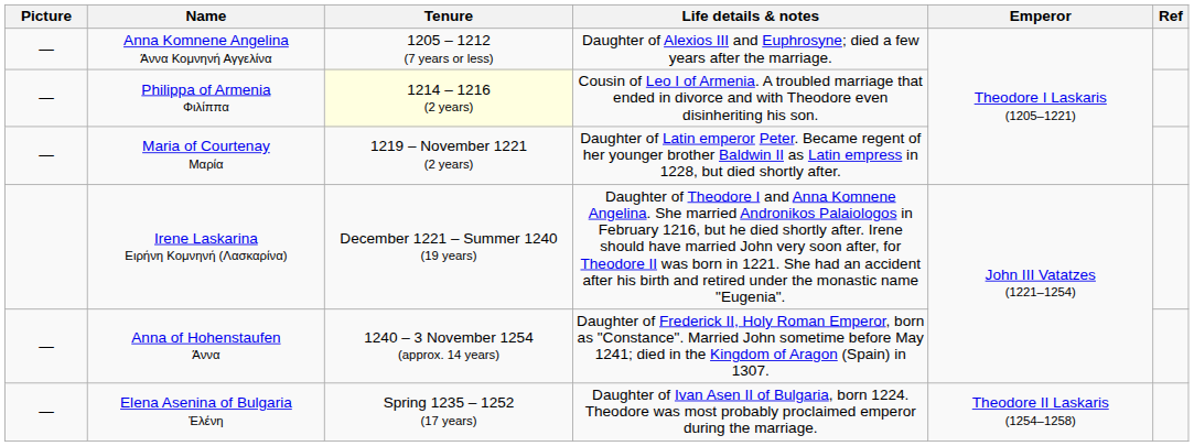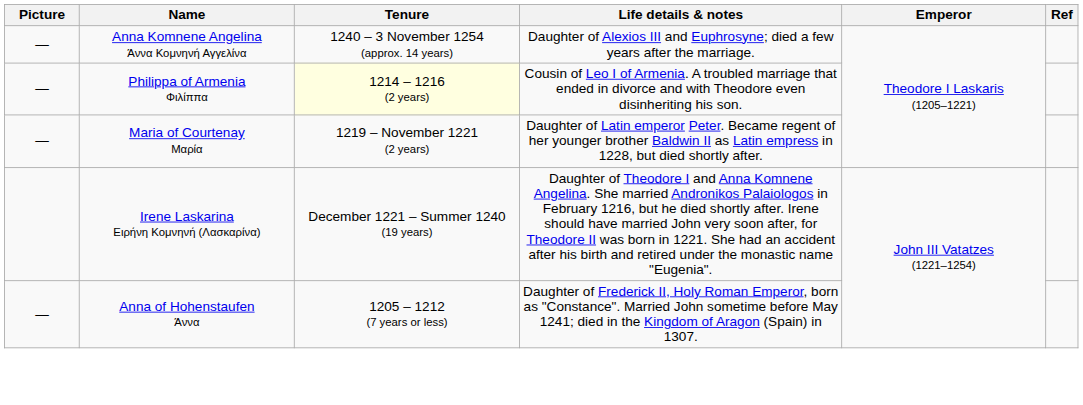 <table class="wikitable" style="width:100%; text-align:center;">
 <tr>
 <th width="7%">Picture</th>
 <th width="20%">Name</th>
 <th width="21%">Tenure</th>
 <th width="30%">Life details & notes</th>
 <th width="19%">Emperor</th>
 <th width="3%">Ref</th>
 </tr>
 <tr>
 <td>—</td>
 <td><a href='#'>Anna Komnene Angelina</a><br><small>Άννα Κομνηνή Αγγελίνα</small></td>
-<td>1205 –  1212<br><small>(7 years or less)</small></td>
+<td> 1240 – 3 November 1254<br><small>(approx. 14 years)</small></td>
 <td>Daughter of <a href='#'>Alexios III</a> and <a href='#'>Euphrosyne</a>; died a few years after the marriage.</td>
 <td rowspan=3><a href='#'>Theodore I Laskaris</a><br><small>(1205–1221)</small></td>
 <td></td>
 </tr>
 <tr>
 <td>—</td>
 <td><a href='#'>Philippa of Armenia</a><br><small>Φιλίππα</small></td>
 <td style="background: lightyellow;">1214 – 1216<br><small>(2 years)</small></td>
 <td>Cousin of <a href='#'>Leo I of Armenia</a>. A troubled marriage that ended in divorce and with Theodore even disinheriting his son.</td>
 <td></td>
 </tr>
 <tr>
 <td>—</td>
 <td><a href='#'>Maria of Courtenay</a><br><small>Μαρία</small></td>
 <td>1219 – November 1221<br><small>(2 years)</small></td>
 <td>Daughter of <a href='#'>Latin emperor</a> <a href='#'>Peter</a>. Became regent of her younger brother <a href='#'>Baldwin II</a> as <a href='#'>Latin empress</a> in 1228, but died shortly after.</td>
 <td></td>
 </tr>
 <tr>
 <td></td>
 <td><a href='#'>Irene Laskarina</a><br><small>Ειρήνη Κομνηνή (Λασκαρίνα)</small></td>
 <td>December 1221 – Summer 1240<br><small>(19 years)</small></td>
 <td>Daughter of <a href='#'>Theodore I</a> and <a href='#'>Anna Komnene Angelina</a>. She married <a href='#'>Andronikos Palaiologos</a> in February 1216, but he died shortly after. Irene should have married John very soon after, for <a href='#'>Theodore II</a> was born in 1221. She had an accident after his birth and retired under the monastic name "Eugenia".</td>
 <td rowspan=2><a href='#'>John III Vatatzes</a><br><small>(1221–1254)</small></td>
 <td><br></td>
 </tr>
 <tr>
 <td>—</td>
 <td><a href='#'>Anna of Hohenstaufen</a><br><small>Άννα</small></td>
-<td> 1240 – 3 November 1254<br><small>(approx. 14 years)</small></td>
+<td>1205 –  1212<br><small>(7 years or less)</small></td>
 <td>Daughter of <a href='#'>Frederick II, Holy Roman Emperor</a>, born as "Constance". Married John sometime before May 1241; died in the <a href='#'>Kingdom of Aragon</a> (Spain) in 1307.</td>
 <td></td>
 </tr>
-<tr>
-<td>—</td>
-<td><a href='#'>Elena Asenina of Bulgaria</a><br><small>Ἑλένη </small></td>
-<td>Spring 1235 – 1252<br><small>(17 years)</small></td>
-<td>Daughter of <a href='#'>Ivan Asen II of Bulgaria</a>, born  1224. Theodore was most probably proclaimed emperor during the marriage.</td>
-<td><a href='#'>Theodore II Laskaris</a><br><small>(1254–1258)</small></td>
-<td><br></td>
-</tr>
 </table>
